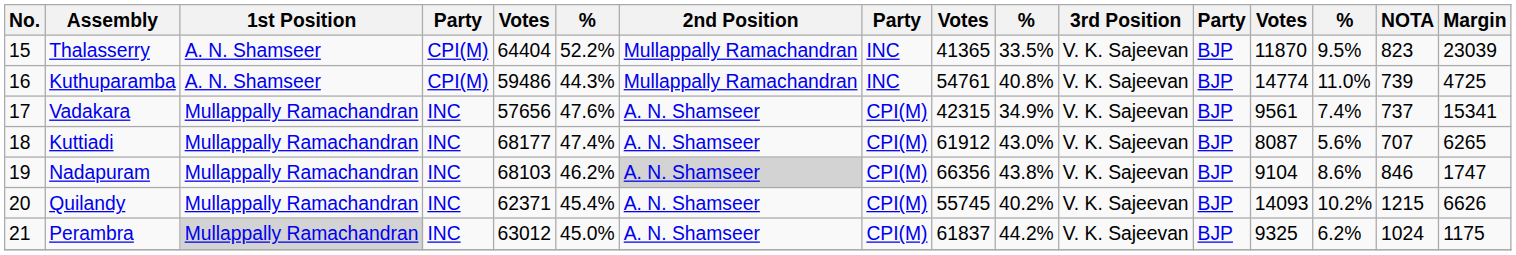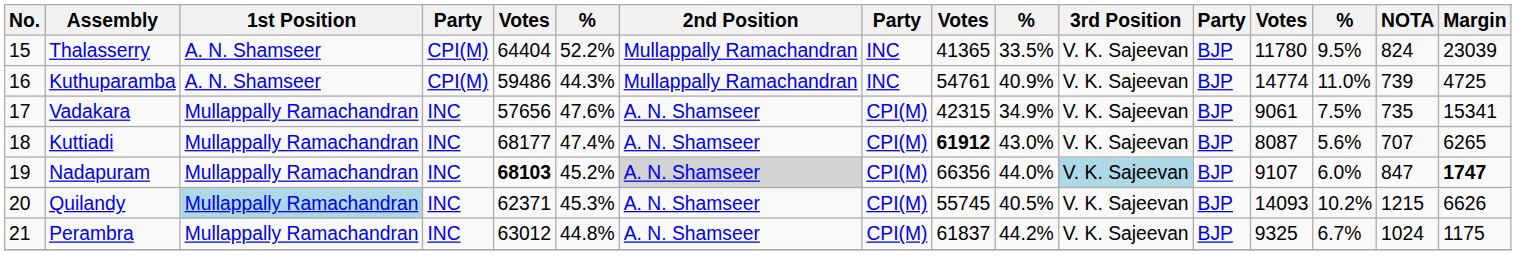 <table class="wikitable sortable" style="font-size:95%;">
 <tr>
 <th>No.</th>
 <th>Assembly</th>
 <th>1st Position</th>
 <th>Party</th>
 <th>Votes</th>
 <th>%</th>
 <th>2nd Position</th>
 <th>Party</th>
 <th>Votes</th>
 <th>%</th>
 <th>3rd Position</th>
 <th>Party</th>
 <th>Votes</th>
 <th>%</th>
 <th>NOTA</th>
 <th>Margin</th>
 </tr>
 <tr>
 <td>15</td>
 <td><a href='#'>Thalasserry</a></td>
 <td><a href='#'>A. N. Shamseer</a></td>
 <td><a href='#'>CPI(M)</a></td>
 <td>64404</td>
 <td>52.2%</td>
 <td><a href='#'>Mullappally Ramachandran</a></td>
 <td><a href='#'>INC</a></td>
 <td>41365</td>
 <td>33.5%</td>
 <td>V. K. Sajeevan</td>
 <td><a href='#'>BJP</a></td>
-<td>11870</td>
+<td>11780</td>
 <td>9.5%</td>
-<td>823</td>
+<td>824</td>
 <td>23039</td>
 </tr>
 <tr>
 <td>16</td>
 <td><a href='#'>Kuthuparamba</a></td>
 <td><a href='#'>A. N. Shamseer</a></td>
 <td><a href='#'>CPI(M)</a></td>
 <td>59486</td>
 <td>44.3%</td>
 <td><a href='#'>Mullappally Ramachandran</a></td>
 <td><a href='#'>INC</a></td>
 <td>54761</td>
-<td>40.8%</td>
+<td>40.9%</td>
 <td>V. K. Sajeevan</td>
 <td><a href='#'>BJP</a></td>
 <td>14774</td>
 <td>11.0%</td>
 <td>739</td>
 <td>4725</td>
 </tr>
 <tr>
 <td>17</td>
 <td><a href='#'>Vadakara</a></td>
 <td><a href='#'>Mullappally Ramachandran</a></td>
 <td><a href='#'>INC</a></td>
 <td>57656</td>
 <td>47.6%</td>
 <td><a href='#'>A. N. Shamseer</a></td>
 <td><a href='#'>CPI(M)</a></td>
 <td>42315</td>
 <td>34.9%</td>
 <td>V. K. Sajeevan</td>
 <td><a href='#'>BJP</a></td>
-<td>9561</td>
-<td>7.4%</td>
-<td>737</td>
+<td>9061</td>
+<td>7.5%</td>
+<td>735</td>
 <td>15341</td>
 </tr>
 <tr>
 <td>18</td>
 <td><a href='#'>Kuttiadi</a></td>
 <td><a href='#'>Mullappally Ramachandran</a></td>
 <td><a href='#'>INC</a></td>
 <td>68177</td>
 <td>47.4%</td>
 <td><a href='#'>A. N. Shamseer</a></td>
 <td><a href='#'>CPI(M)</a></td>
-<td>61912</td>
+<td><strong>61912</strong></td>
 <td>43.0%</td>
 <td>V. K. Sajeevan</td>
 <td><a href='#'>BJP</a></td>
 <td>8087</td>
 <td>5.6%</td>
 <td>707</td>
 <td>6265</td>
 </tr>
 <tr>
 <td>19</td>
 <td><a href='#'>Nadapuram</a></td>
 <td><a href='#'>Mullappally Ramachandran</a></td>
 <td><a href='#'>INC</a></td>
-<td>68103</td>
-<td>46.2%</td>
+<td><strong>68103</strong></td>
+<td>45.2%</td>
 <td style="background: lightgrey;"><a href='#'>A. N. Shamseer</a></td>
 <td><a href='#'>CPI(M)</a></td>
 <td>66356</td>
-<td>43.8%</td>
-<td>V. K. Sajeevan</td>
+<td>44.0%</td>
+<td style="background: lightblue;">V. K. Sajeevan</td>
 <td><a href='#'>BJP</a></td>
-<td>9104</td>
-<td>8.6%</td>
-<td>846</td>
-<td>1747</td>
+<td>9107</td>
+<td>6.0%</td>
+<td>847</td>
+<td><strong>1747</strong></td>
 </tr>
 <tr>
 <td>20</td>
 <td><a href='#'>Quilandy</a></td>
-<td><a href='#'>Mullappally Ramachandran</a></td>
+<td style="background: lightblue;"><a href='#'>Mullappally Ramachandran</a></td>
 <td><a href='#'>INC</a></td>
 <td>62371</td>
-<td>45.4%</td>
+<td>45.3%</td>
 <td><a href='#'>A. N. Shamseer</a></td>
 <td><a href='#'>CPI(M)</a></td>
 <td>55745</td>
-<td>40.2%</td>
+<td>40.5%</td>
 <td>V. K. Sajeevan</td>
 <td><a href='#'>BJP</a></td>
 <td>14093</td>
 <td>10.2%</td>
 <td>1215</td>
 <td>6626</td>
 </tr>
 <tr>
 <td>21</td>
 <td><a href='#'>Perambra</a></td>
-<td style="background: lightgrey;"><a href='#'>Mullappally Ramachandran</a></td>
+<td><a href='#'>Mullappally Ramachandran</a></td>
 <td><a href='#'>INC</a></td>
 <td>63012</td>
-<td>45.0%</td>
+<td>44.8%</td>
 <td><a href='#'>A. N. Shamseer</a></td>
 <td><a href='#'>CPI(M)</a></td>
 <td>61837</td>
 <td>44.2%</td>
 <td>V. K. Sajeevan</td>
 <td><a href='#'>BJP</a></td>
 <td>9325</td>
-<td>6.2%</td>
+<td>6.7%</td>
 <td>1024</td>
 <td>1175</td>
 </tr>
 <tr>
 </tr>
 </table>
